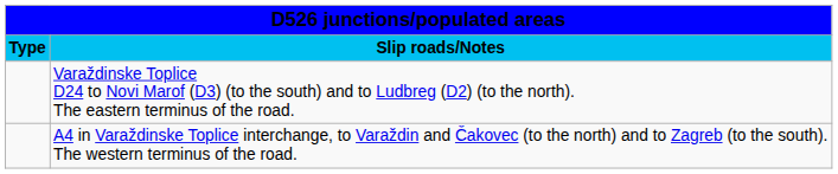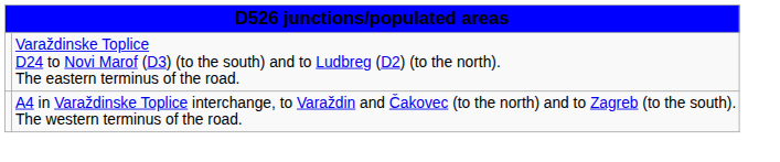 <table class="wikitable">
 <tr>
 <td colspan=2 bgcolor=blue align=center style=margin-top:15><span><big><strong>D526 junctions/populated areas</strong></big></span></td>
-</tr>
-<tr>
-<td align=center bgcolor=00c0f0><strong>Type</strong></td>
-<td align=center bgcolor=00c0f0><strong>Slip roads/Notes</strong></td>
 </tr>
 <tr>
 <td></td>
 <td><a href='#'>Varaždinske Toplice</a><br> <a href='#'>D24</a> to <a href='#'>Novi Marof</a> (<a href='#'>D3</a>) (to the south) and to <a href='#'>Ludbreg</a> (<a href='#'>D2</a>) (to the north).<br>The eastern terminus of the road.</td>
 </tr>
 <tr>
 <td></td>
 <td> <a href='#'>A4</a> in <a href='#'>Varaždinske Toplice</a> interchange, to <a href='#'>Varaždin</a> and <a href='#'>Čakovec</a> (to the north) and to <a href='#'>Zagreb</a> (to the south).<br>The western terminus of the road.</td>
 </tr>
 </table>
